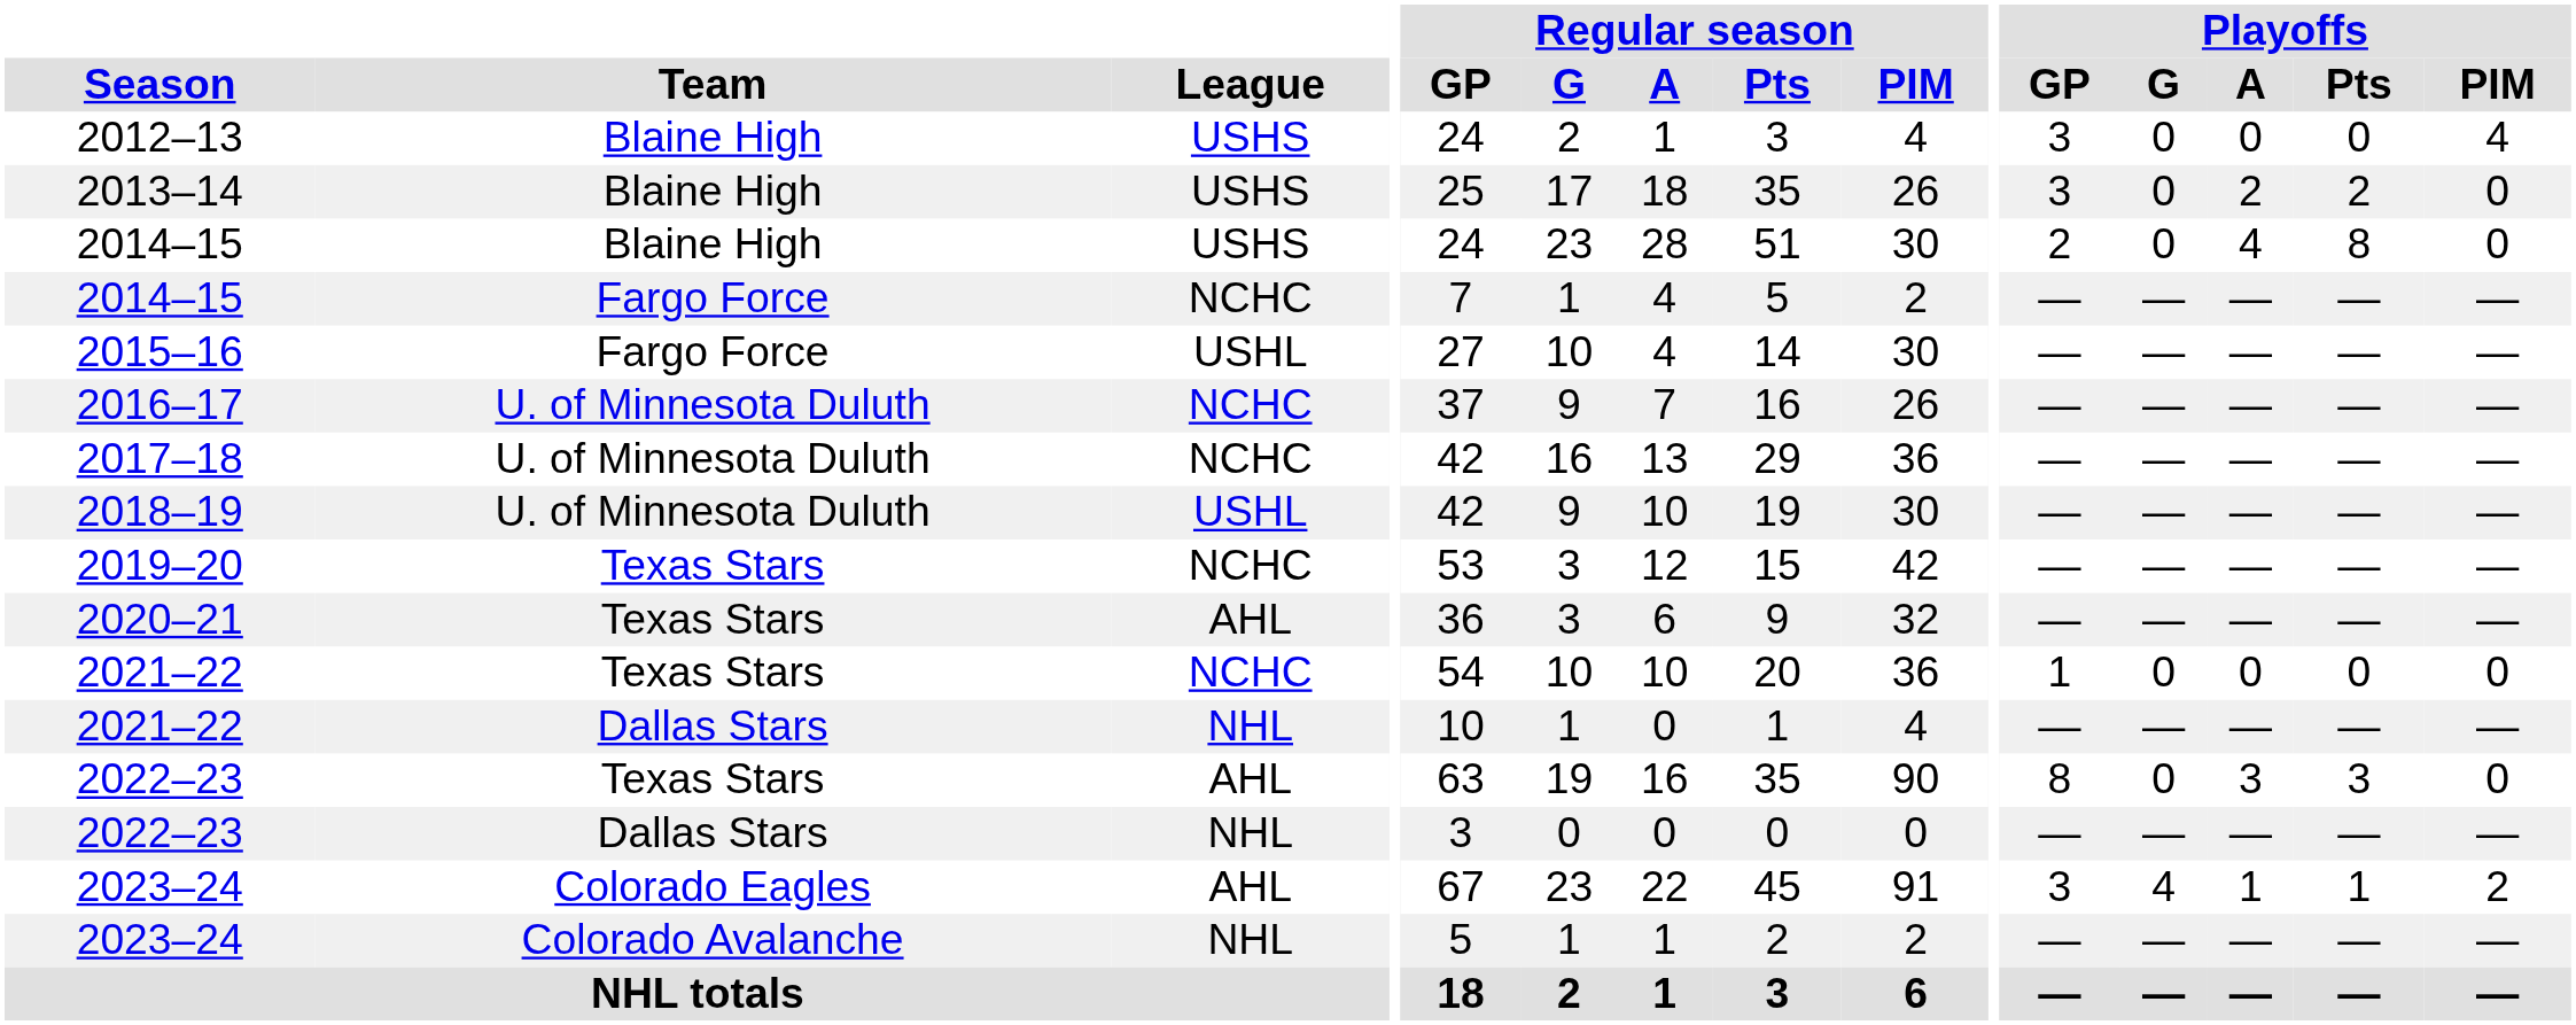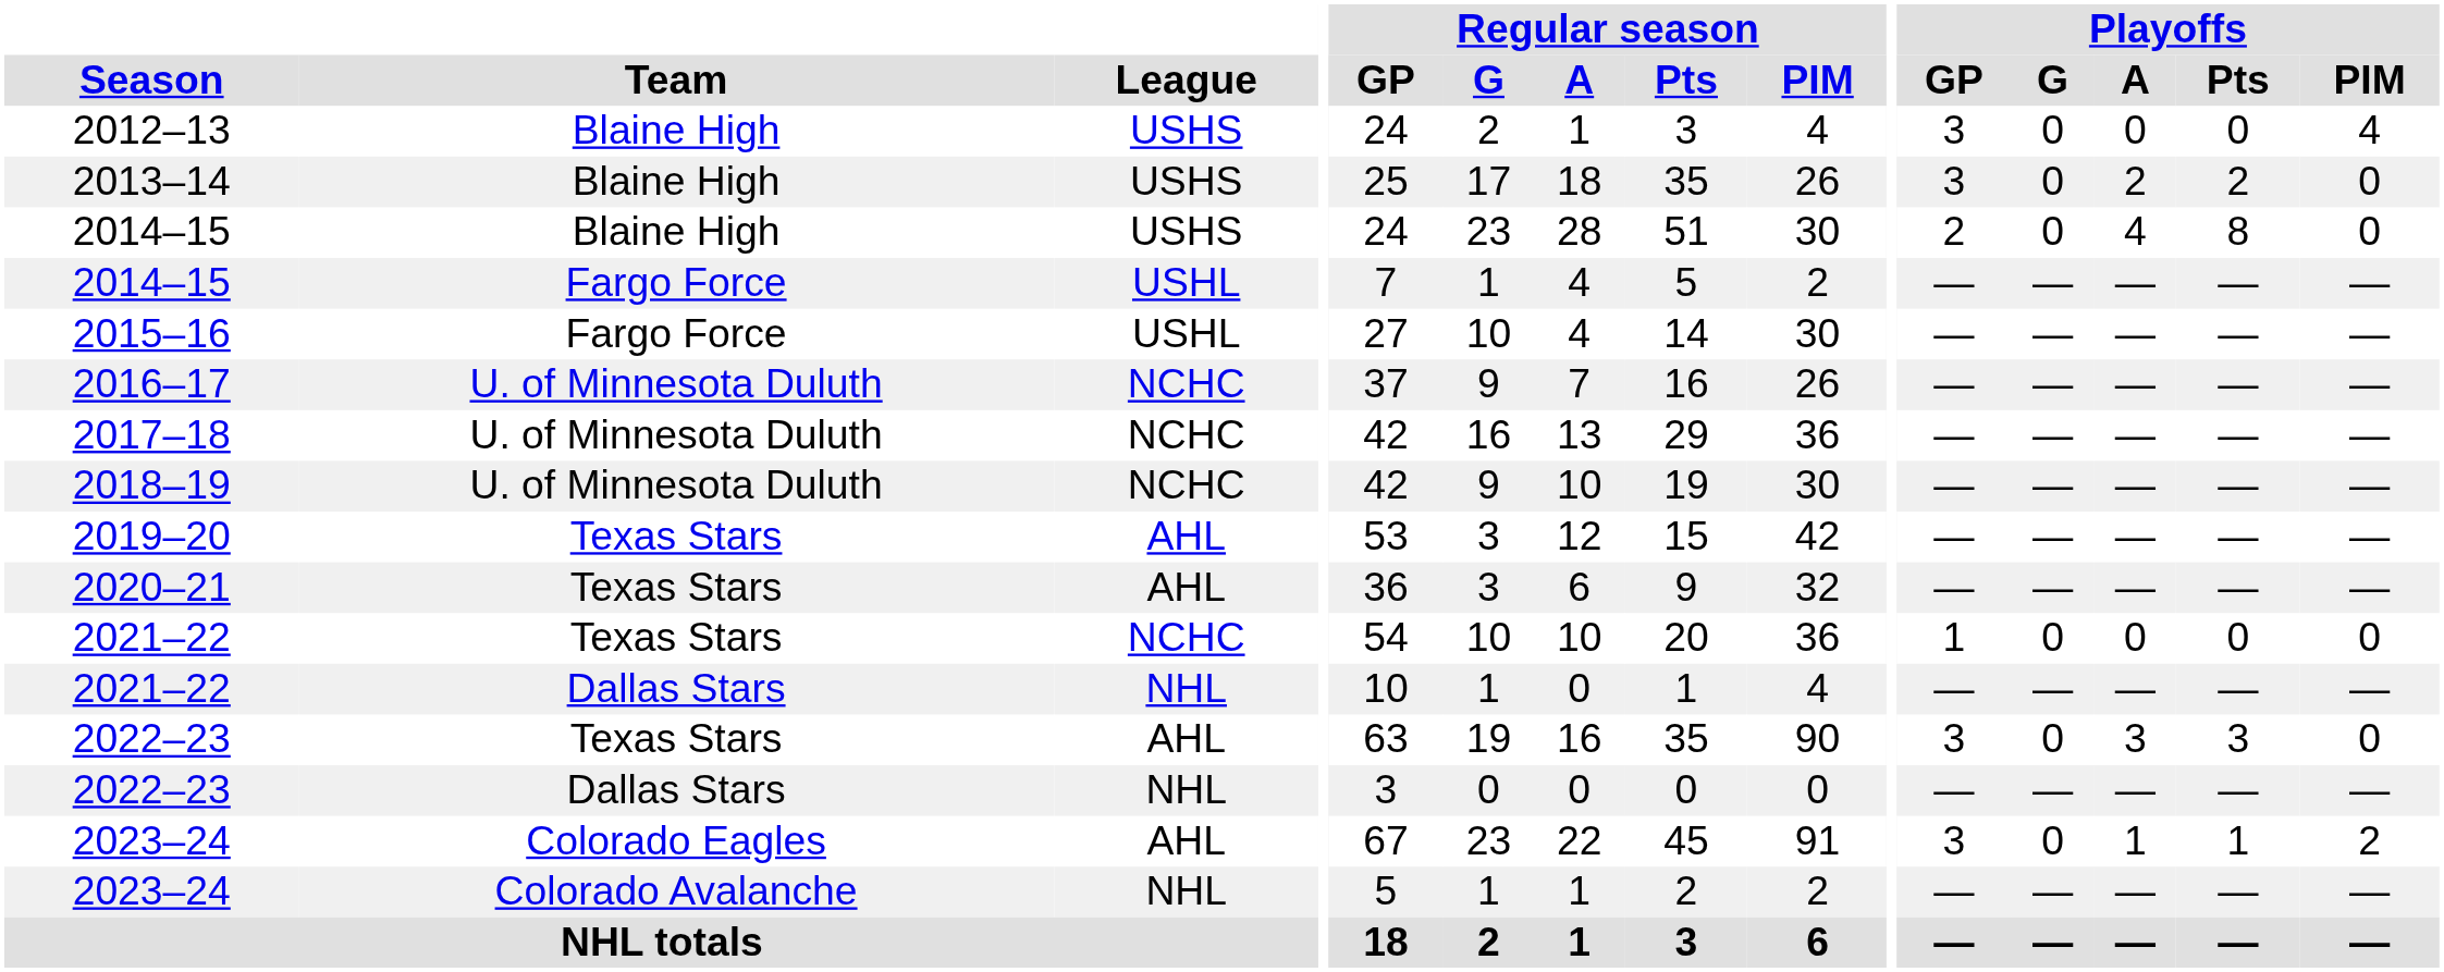 <table border="0" cellpadding="1" cellspacing="0" style="text-align:center; width:60em">
 <tr bgcolor="#e0e0e0">
 <th colspan="3" bgcolor="#ffffff"></th>
 <th rowspan="99" bgcolor="#ffffff"></th>
 <th colspan="5"><a href='#'>Regular season</a></th>
 <th rowspan="99" bgcolor="#ffffff"></th>
 <th colspan="5"><a href='#'>Playoffs</a></th>
 </tr>
 <tr bgcolor="#e0e0e0">
 <th><a href='#'>Season</a></th>
 <th>Team</th>
 <th>League</th>
 <th>GP</th>
 <th><a href='#'>G</a></th>
 <th><a href='#'>A</a></th>
 <th><a href='#'>Pts</a></th>
 <th><a href='#'>PIM</a></th>
 <th>GP</th>
 <th>G</th>
 <th>A</th>
 <th>Pts</th>
 <th>PIM</th>
 </tr>
 <tr>
 <td>2012–13</td>
 <td><a href='#'>Blaine High</a></td>
 <td><a href='#'>USHS</a></td>
 <td>24</td>
 <td>2</td>
 <td>1</td>
 <td>3</td>
 <td>4</td>
 <td>3</td>
 <td>0</td>
 <td>0</td>
 <td>0</td>
 <td>4</td>
 </tr>
 <tr bgcolor="#f0f0f0">
 <td>2013–14</td>
 <td>Blaine High</td>
 <td>USHS</td>
 <td>25</td>
 <td>17</td>
 <td>18</td>
 <td>35</td>
 <td>26</td>
 <td>3</td>
 <td>0</td>
 <td>2</td>
 <td>2</td>
 <td>0</td>
 </tr>
 <tr>
 <td>2014–15</td>
 <td>Blaine High</td>
 <td>USHS</td>
 <td>24</td>
 <td>23</td>
 <td>28</td>
 <td>51</td>
 <td>30</td>
 <td>2</td>
 <td>0</td>
 <td>4</td>
 <td>8</td>
 <td>0</td>
 </tr>
 <tr bgcolor="#f0f0f0">
 <td><a href='#'>2014–15</a></td>
 <td><a href='#'>Fargo Force</a></td>
-<td>NCHC</td>
+<td><a href='#'>USHL</a></td>
 <td>7</td>
 <td>1</td>
 <td>4</td>
 <td>5</td>
 <td>2</td>
 <td>—</td>
 <td>—</td>
 <td>—</td>
 <td>—</td>
 <td>—</td>
 </tr>
 <tr>
 <td><a href='#'>2015–16</a></td>
 <td>Fargo Force</td>
 <td>USHL</td>
 <td>27</td>
 <td>10</td>
 <td>4</td>
 <td>14</td>
 <td>30</td>
 <td>—</td>
 <td>—</td>
 <td>—</td>
 <td>—</td>
 <td>—</td>
 </tr>
 <tr bgcolor="#f0f0f0">
 <td><a href='#'>2016–17</a></td>
 <td><a href='#'>U. of Minnesota Duluth</a></td>
 <td><a href='#'>NCHC</a></td>
 <td>37</td>
 <td>9</td>
 <td>7</td>
 <td>16</td>
 <td>26</td>
 <td>—</td>
 <td>—</td>
 <td>—</td>
 <td>—</td>
 <td>—</td>
 </tr>
 <tr>
 <td><a href='#'>2017–18</a></td>
 <td>U. of Minnesota Duluth</td>
 <td>NCHC</td>
 <td>42</td>
 <td>16</td>
 <td>13</td>
 <td>29</td>
 <td>36</td>
 <td>—</td>
 <td>—</td>
 <td>—</td>
 <td>—</td>
 <td>—</td>
 </tr>
 <tr bgcolor="#f0f0f0">
 <td><a href='#'>2018–19</a></td>
 <td>U. of Minnesota Duluth</td>
-<td><a href='#'>USHL</a></td>
+<td>NCHC</td>
 <td>42</td>
 <td>9</td>
 <td>10</td>
 <td>19</td>
 <td>30</td>
 <td>—</td>
 <td>—</td>
 <td>—</td>
 <td>—</td>
 <td>—</td>
 </tr>
 <tr>
 <td><a href='#'>2019–20</a></td>
 <td><a href='#'>Texas Stars</a></td>
-<td>NCHC</td>
+<td><a href='#'>AHL</a></td>
 <td>53</td>
 <td>3</td>
 <td>12</td>
 <td>15</td>
 <td>42</td>
 <td>—</td>
 <td>—</td>
 <td>—</td>
 <td>—</td>
 <td>—</td>
 </tr>
 <tr bgcolor="#f0f0f0">
 <td><a href='#'>2020–21</a></td>
 <td>Texas Stars</td>
 <td>AHL</td>
 <td>36</td>
 <td>3</td>
 <td>6</td>
 <td>9</td>
 <td>32</td>
 <td>—</td>
 <td>—</td>
 <td>—</td>
 <td>—</td>
 <td>—</td>
 </tr>
 <tr>
 <td><a href='#'>2021–22</a></td>
 <td>Texas Stars</td>
 <td><a href='#'>NCHC</a></td>
 <td>54</td>
 <td>10</td>
 <td>10</td>
 <td>20</td>
 <td>36</td>
 <td>1</td>
 <td>0</td>
 <td>0</td>
 <td>0</td>
 <td>0</td>
 </tr>
 <tr bgcolor="#f0f0f0">
 <td><a href='#'>2021–22</a></td>
 <td><a href='#'>Dallas Stars</a></td>
 <td><a href='#'>NHL</a></td>
 <td>10</td>
 <td>1</td>
 <td>0</td>
 <td>1</td>
 <td>4</td>
 <td>—</td>
 <td>—</td>
 <td>—</td>
 <td>—</td>
 <td>—</td>
 </tr>
 <tr>
 <td><a href='#'>2022–23</a></td>
 <td>Texas Stars</td>
 <td>AHL</td>
 <td>63</td>
 <td>19</td>
 <td>16</td>
 <td>35</td>
 <td>90</td>
-<td>8</td>
+<td>3</td>
 <td>0</td>
 <td>3</td>
 <td>3</td>
 <td>0</td>
 </tr>
 <tr bgcolor="#f0f0f0">
 <td><a href='#'>2022–23</a></td>
 <td>Dallas Stars</td>
 <td>NHL</td>
 <td>3</td>
 <td>0</td>
 <td>0</td>
 <td>0</td>
 <td>0</td>
 <td>—</td>
 <td>—</td>
 <td>—</td>
 <td>—</td>
 <td>—</td>
 </tr>
 <tr>
 <td><a href='#'>2023–24</a></td>
 <td><a href='#'>Colorado Eagles</a></td>
 <td>AHL</td>
 <td>67</td>
 <td>23</td>
 <td>22</td>
 <td>45</td>
 <td>91</td>
 <td>3</td>
-<td>4</td>
+<td>0</td>
 <td>1</td>
 <td>1</td>
 <td>2</td>
 </tr>
 <tr bgcolor="#f0f0f0">
 <td><a href='#'>2023–24</a></td>
 <td><a href='#'>Colorado Avalanche</a></td>
 <td>NHL</td>
 <td>5</td>
 <td>1</td>
 <td>1</td>
 <td>2</td>
 <td>2</td>
 <td>—</td>
 <td>—</td>
 <td>—</td>
 <td>—</td>
 <td>—</td>
 </tr>
 <tr bgcolor="#e0e0e0">
 <th colspan="3">NHL totals</th>
 <th>18</th>
 <th>2</th>
 <th>1</th>
 <th>3</th>
 <th>6</th>
 <th>—</th>
 <th>—</th>
 <th>—</th>
 <th>—</th>
 <th>—</th>
 </tr>
 </table>
